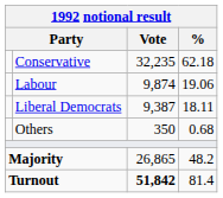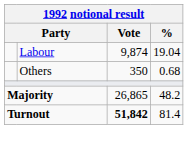 <table class="wikitable">
 <tr>
 <th colspan="4"><a href='#'>1992</a> <a href='#'>notional result</a></th>
 </tr>
 <tr>
 <th bgcolor="#DDDDFF" width="130px" colspan="2">Party</th>
 <th bgcolor="#DDDDFF" width="50px">Vote</th>
 <th bgcolor="#DDDDFF" width="30px">%</th>
 </tr>
 <tr>
 <td></td>
-<td><a href='#'>Conservative</a></td>
-<td align=right>32,235</td>
-<td align=right>62.18</td>
-</tr>
-<tr>
-<td></td>
 <td><a href='#'>Labour</a></td>
 <td align=right>9,874</td>
-<td align=right>19.06</td>
-</tr>
-<tr>
-<td></td>
-<td><a href='#'>Liberal Democrats</a></td>
-<td align=right>9,387</td>
-<td align=right>18.11</td>
+<td align=right>19.04</td>
 </tr>
 <tr>
 <td></td>
 <td>Others</td>
 <td align=right>350</td>
 <td align=right>0.68</td>
 </tr>
 <tr>
 <td colspan="4" bgcolor="#EAECF0"></td>
 </tr>
 <tr>
 <td colspan="2"><strong>Majority</strong></td>
 <td align=right>26,865</td>
 <td align=right>48.2</td>
 </tr>
 <tr>
 <td colspan="2"><strong>Turnout</strong></td>
 <td align=right><strong>51,842</strong></td>
 <td align=right>81.4</td>
 </tr>
 </table>
